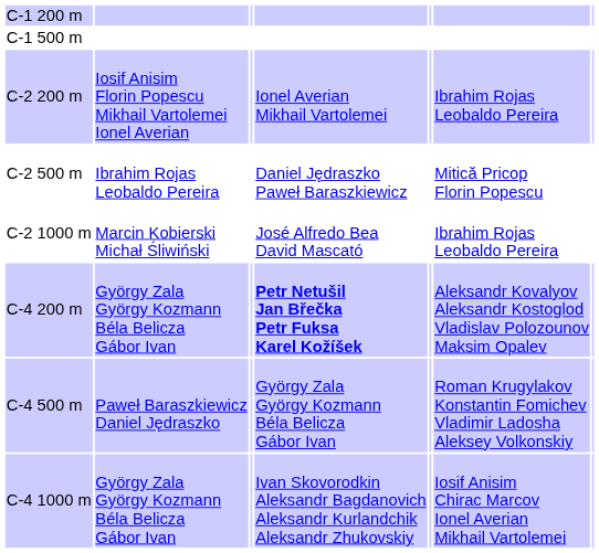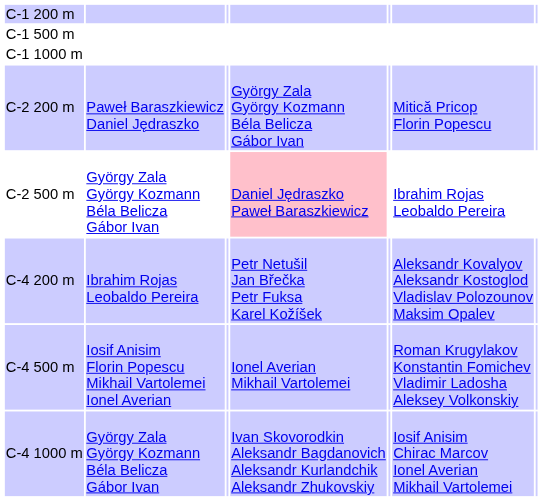 <table>
 <tr bgcolor=ccccff>
 <td>C-1 200 m</td>
 <td></td>
 <td></td>
 <td></td>
 <td></td>
 <td></td>
 <td></td>
 </tr>
 <tr>
 <td>C-1 500 m</td>
 <td></td>
 <td></td>
 <td></td>
 <td></td>
 <td></td>
 <td></td>
 </tr>
+<tr>
+<td>C-1 1000 m</td>
+<td></td>
+<td></td>
+<td></td>
+<td></td>
+<td></td>
+<td></td>
+</tr>
 <tr bgcolor=ccccff>
 <td>C-2 200 m</td>
-<td><br><a href='#'>Iosif Anisim</a><br><a href='#'>Florin Popescu</a><br><a href='#'>Mikhail Vartolemei</a><br><a href='#'>Ionel Averian</a></td>
+<td><br><a href='#'>Paweł Baraszkiewicz</a><br><a href='#'>Daniel Jędraszko</a></td>
 <td></td>
-<td><br><a href='#'>Ionel Averian</a><br><a href='#'>Mikhail Vartolemei</a></td>
-<td></td>
-<td><br><a href='#'>Ibrahim Rojas</a><br><a href='#'>Leobaldo Pereira</a></td>
-<td></td>
-</tr>
-<tr>
-<td>C-2 500 m</td>
-<td><br><a href='#'>Ibrahim Rojas</a><br><a href='#'>Leobaldo Pereira</a></td>
-<td></td>
-<td><br><a href='#'>Daniel Jędraszko</a><br><a href='#'>Paweł Baraszkiewicz</a></td>
+<td><br><a href='#'>György Zala</a><br><a href='#'>György Kozmann</a><br><a href='#'>Béla Belicza</a><br><a href='#'>Gábor Ivan</a></td>
 <td></td>
 <td><br><a href='#'>Mitică Pricop</a><br><a href='#'>Florin Popescu</a></td>
 <td></td>
 </tr>
 <tr>
-<td>C-2 1000 m</td>
-<td><br><a href='#'>Marcin Kobierski</a><br><a href='#'>Michał Śliwiński</a></td>
+<td>C-2 500 m</td>
+<td><br><a href='#'>György Zala</a><br><a href='#'>György Kozmann</a><br><a href='#'>Béla Belicza</a><br><a href='#'>Gábor Ivan</a></td>
 <td></td>
-<td><br><a href='#'>José Alfredo Bea</a><br><a href='#'>David Mascató</a></td>
+<td style="background: pink;"><br><a href='#'>Daniel Jędraszko</a><br><a href='#'>Paweł Baraszkiewicz</a></td>
 <td></td>
 <td><br><a href='#'>Ibrahim Rojas</a><br><a href='#'>Leobaldo Pereira</a></td>
 <td></td>
 </tr>
 <tr bgcolor=ccccff>
 <td>C-4 200 m</td>
-<td><br><a href='#'>György Zala</a><br><a href='#'>György Kozmann</a><br><a href='#'>Béla Belicza</a><br><a href='#'>Gábor Ivan</a></td>
+<td><br><a href='#'>Ibrahim Rojas</a><br><a href='#'>Leobaldo Pereira</a></td>
 <td></td>
-<td><strong><br><a href='#'>Petr Netušil</a><br><a href='#'>Jan Břečka</a><br><a href='#'>Petr Fuksa</a><br><a href='#'>Karel Kožíšek</a></strong></td>
+<td><br><a href='#'>Petr Netušil</a><br><a href='#'>Jan Břečka</a><br><a href='#'>Petr Fuksa</a><br><a href='#'>Karel Kožíšek</a></td>
 <td></td>
 <td><br><a href='#'>Aleksandr Kovalyov</a><br><a href='#'>Aleksandr Kostoglod</a><br><a href='#'>Vladislav Polozounov</a><br><a href='#'>Maksim Opalev</a></td>
 <td></td>
 </tr>
 <tr bgcolor=ccccff>
 <td>C-4 500 m</td>
-<td><br><a href='#'>Paweł Baraszkiewicz</a><br><a href='#'>Daniel Jędraszko</a></td>
+<td><br><a href='#'>Iosif Anisim</a><br><a href='#'>Florin Popescu</a><br><a href='#'>Mikhail Vartolemei</a><br><a href='#'>Ionel Averian</a></td>
 <td></td>
-<td><br><a href='#'>György Zala</a><br><a href='#'>György Kozmann</a><br><a href='#'>Béla Belicza</a><br><a href='#'>Gábor Ivan</a></td>
+<td><br><a href='#'>Ionel Averian</a><br><a href='#'>Mikhail Vartolemei</a></td>
 <td></td>
 <td><br><a href='#'>Roman Krugylakov</a><br><a href='#'>Konstantin Fomichev</a><br><a href='#'>Vladimir Ladosha</a><br><a href='#'>Aleksey Volkonskiy</a></td>
 <td></td>
 </tr>
 <tr bgcolor=ccccff>
 <td>C-4 1000 m</td>
 <td><br><a href='#'>György Zala</a><br><a href='#'>György Kozmann</a><br><a href='#'>Béla Belicza</a><br><a href='#'>Gábor Ivan</a></td>
 <td></td>
 <td><br><a href='#'>Ivan Skovorodkin</a><br><a href='#'>Aleksandr Bagdanovich</a><br><a href='#'>Aleksandr Kurlandchik</a><br><a href='#'>Aleksandr Zhukovskiy</a></td>
 <td></td>
 <td><br><a href='#'>Iosif Anisim</a><br><a href='#'>Chirac Marcov</a><br><a href='#'>Ionel Averian</a><br><a href='#'>Mikhail Vartolemei</a></td>
 <td></td>
 </tr>
 </table>
